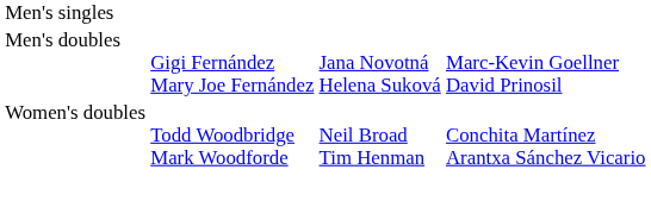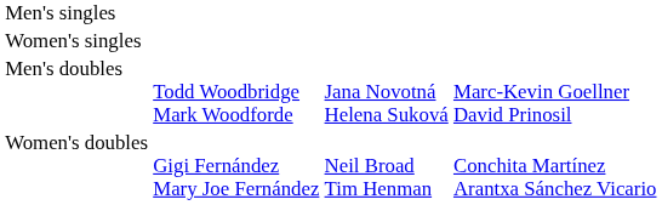 <table>
 <tr>
 <td>Men's singles<br></td>
 <td></td>
 <td></td>
 <td></td>
 </tr>
+<tr>
+<td>Women's singles<br></td>
+<td></td>
+<td></td>
+<td></td>
+</tr>
 <tr valign="top">
 <td>Men's doubles<br></td>
-<td><br><a href='#'>Gigi Fernández</a><br><a href='#'>Mary Joe Fernández</a></td>
+<td><br><a href='#'>Todd Woodbridge</a><br><a href='#'>Mark Woodforde</a></td>
 <td><br><a href='#'>Jana Novotná</a><br><a href='#'>Helena Suková</a></td>
 <td><br><a href='#'>Marc-Kevin Goellner</a><br><a href='#'>David Prinosil</a></td>
 </tr>
 <tr valign="top">
 <td>Women's doubles<br></td>
-<td><br><a href='#'>Todd Woodbridge</a><br><a href='#'>Mark Woodforde</a></td>
+<td><br><a href='#'>Gigi Fernández</a><br><a href='#'>Mary Joe Fernández</a></td>
 <td><br><a href='#'>Neil Broad</a><br><a href='#'>Tim Henman</a></td>
 <td><br><a href='#'>Conchita Martínez</a><br><a href='#'>Arantxa Sánchez Vicario</a></td>
 </tr>
 </table>
